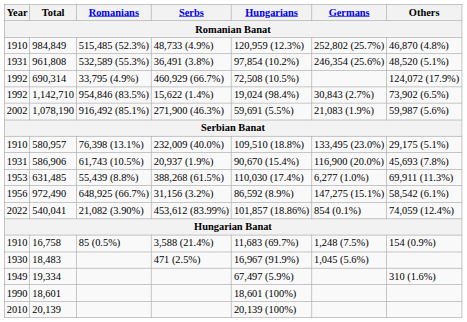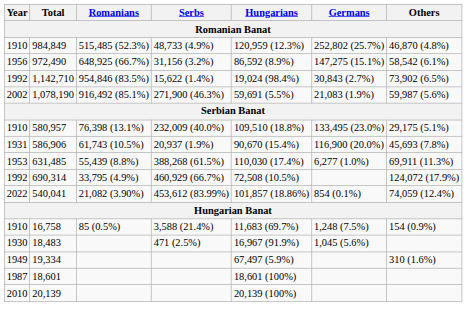 <table class="wikitable">
 <tr>
 <th>Year</th>
 <th>Total</th>
 <th><a href='#'>Romanians</a></th>
 <th><a href='#'>Serbs</a></th>
 <th><a href='#'>Hungarians</a></th>
 <th><a href='#'>Germans</a></th>
 <th>Others</th>
 </tr>
 <tr>
 <th colspan="7">Romanian Banat</th>
 </tr>
 <tr>
 <td>1910</td>
 <td>984,849</td>
 <td>515,485 (52.3%)</td>
 <td>48,733 (4.9%)</td>
 <td>120,959 (12.3%)</td>
 <td>252,802 (25.7%)</td>
 <td>46,870 (4.8%)</td>
 </tr>
 <tr>
-<td>1931</td>
-<td>961,808</td>
-<td>532,589 (55.3%)</td>
-<td>36,491 (3.8%)</td>
-<td>97,854 (10.2%)</td>
-<td>246,354 (25.6%)</td>
-<td>48,520 (5.1%)</td>
-</tr>
-<tr>
-<td>1992</td>
-<td>690,314</td>
-<td>33,795 (4.9%)</td>
-<td>460,929 (66.7%)</td>
-<td>72,508 (10.5%)</td>
-<td></td>
-<td>124,072 (17.9%)</td>
+<td>1956</td>
+<td>972,490</td>
+<td>648,925 (66.7%)</td>
+<td>31,156 (3.2%)</td>
+<td>86,592 (8.9%)</td>
+<td>147,275 (15.1%)</td>
+<td>58,542 (6.1%)</td>
 </tr>
 <tr>
 <td>1992</td>
 <td>1,142,710</td>
 <td>954,846 (83.5%)</td>
 <td>15,622 (1.4%)</td>
 <td>19,024 (98.4%)</td>
 <td>30,843 (2.7%)</td>
 <td>73,902 (6.5%)</td>
 </tr>
 <tr>
 <td>2002</td>
 <td>1,078,190</td>
 <td>916,492 (85.1%)</td>
 <td>271,900 (46.3%)</td>
 <td>59,691 (5.5%)</td>
 <td>21,083 (1.9%)</td>
 <td>59,987 (5.6%)</td>
 </tr>
 <tr>
 <th colspan="7">Serbian Banat</th>
 </tr>
 <tr>
 <td>1910</td>
 <td>580,957</td>
 <td>76,398 (13.1%)</td>
 <td>232,009 (40.0%)</td>
 <td>109,510 (18.8%)</td>
 <td>133,495 (23.0%)</td>
 <td>29,175 (5.1%)</td>
 </tr>
 <tr>
 <td>1931</td>
 <td>586,906</td>
 <td>61,743 (10.5%)</td>
 <td>20,937 (1.9%)</td>
 <td>90,670 (15.4%)</td>
 <td>116,900 (20.0%)</td>
 <td>45,693 (7.8%)</td>
 </tr>
 <tr>
 <td>1953</td>
 <td>631,485</td>
 <td>55,439 (8.8%)</td>
 <td>388,268 (61.5%)</td>
 <td>110,030 (17.4%)</td>
 <td>6,277 (1.0%)</td>
 <td>69,911 (11.3%)</td>
 </tr>
 <tr>
-<td>1956</td>
-<td>972,490</td>
-<td>648,925 (66.7%)</td>
-<td>31,156 (3.2%)</td>
-<td>86,592 (8.9%)</td>
-<td>147,275 (15.1%)</td>
-<td>58,542 (6.1%)</td>
+<td>1992</td>
+<td>690,314</td>
+<td>33,795 (4.9%)</td>
+<td>460,929 (66.7%)</td>
+<td>72,508 (10.5%)</td>
+<td></td>
+<td>124,072 (17.9%)</td>
 </tr>
 <tr>
 <td>2022</td>
 <td>540,041</td>
 <td>21,082 (3.90%)</td>
 <td>453,612    (83.99%)</td>
 <td>101,857 (18.86%)</td>
 <td>854 (0.1%)</td>
 <td>74,059 (12.4%)</td>
 </tr>
 <tr>
 <th colspan="7">Hungarian Banat</th>
 </tr>
 <tr>
 <td>1910</td>
 <td>16,758</td>
 <td>85 (0.5%)</td>
 <td>3,588 (21.4%)</td>
 <td>11,683 (69.7%)</td>
 <td>1,248 (7.5%)</td>
 <td>154 (0.9%)</td>
 </tr>
 <tr>
 <td>1930</td>
 <td>18,483</td>
 <td></td>
 <td>471 (2.5%)</td>
 <td>16,967 (91.9%)</td>
 <td>1,045 (5.6%)</td>
 <td></td>
 </tr>
 <tr>
 <td>1949</td>
 <td>19,334</td>
 <td></td>
 <td></td>
 <td>67,497 (5.9%)</td>
 <td></td>
 <td>310 (1.6%)</td>
 </tr>
 <tr>
-<td>1990</td>
+<td>1987</td>
 <td>18,601</td>
 <td></td>
 <td></td>
 <td>18,601 (100%)</td>
 <td></td>
 <td></td>
 </tr>
 <tr>
 <td>2010</td>
 <td>20,139</td>
 <td></td>
 <td></td>
 <td>20,139 (100%)</td>
 <td></td>
 <td></td>
 </tr>
 </table>
